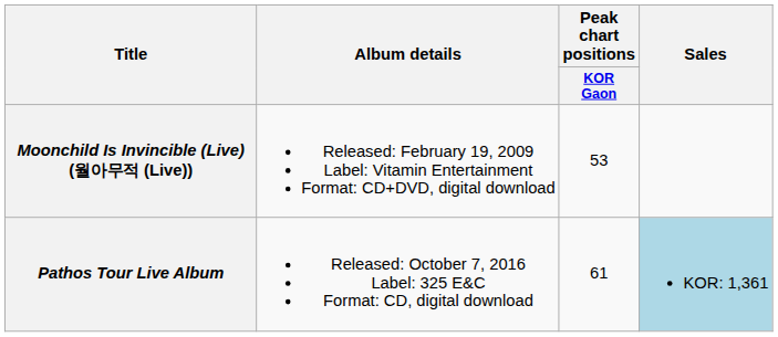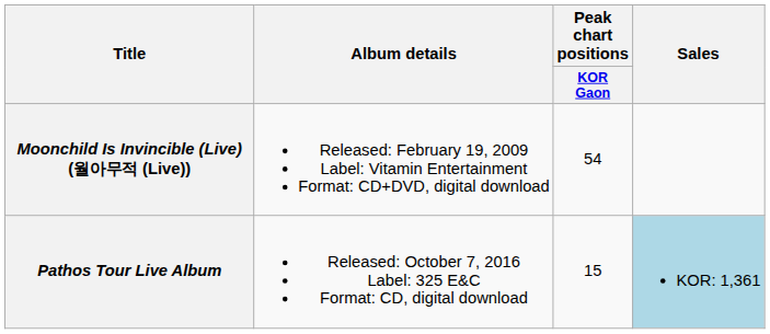 <table class="wikitable plainrowheaders" style="text-align:center;">
 <tr>
 <th scope="col" rowspan="2" style="width:15em;">Title</th>
 <th scope="col" rowspan="2">Album details</th>
 <th scope="col" colspan="1">Peak chart positions</th>
 <th scope="col" rowspan="2">Sales</th>
 </tr>
 <tr>
 <th scope="col" style="width:3em;font-size:85%;"><a href='#'>KOR<br>Gaon</a><br></th>
 </tr>
 <tr>
 <th scope="row"><em>Moonchild Is Invincible (Live)</em><br>(월아무적 (Live))</th>
 <td><br><ul><li>Released: February 19, 2009</li><li>Label: Vitamin Entertainment</li><li>Format: CD+DVD, digital download</li></ul></td>
-<td>53</td>
+<td>54</td>
 <td></td>
 </tr>
 <tr>
 <th scope="row"><em>Pathos Tour Live Album</em></th>
 <td><br><ul><li>Released: October 7, 2016</li><li>Label: 325 E&C</li><li>Format: CD, digital download</li></ul></td>
-<td>61</td>
+<td>15</td>
 <td style="background: lightblue;"><br><ul><li>KOR: 1,361</li></ul></td>
 </tr>
 </table>
